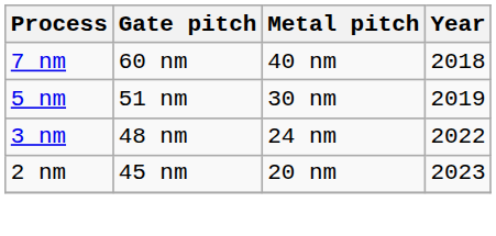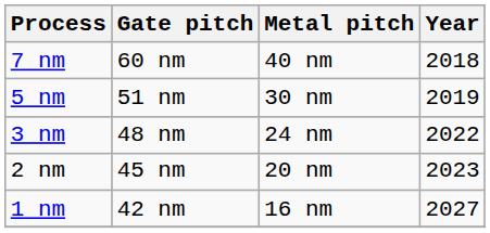 <table class="wikitable">
 <tr>
 <th>Process</th>
 <th>Gate pitch</th>
 <th>Metal pitch</th>
 <th>Year</th>
 </tr>
 <tr>
 <td><a href='#'>7 nm</a></td>
 <td>60 nm</td>
 <td>40 nm</td>
 <td>2018</td>
 </tr>
 <tr>
 <td><a href='#'>5 nm</a></td>
 <td>51 nm</td>
 <td>30 nm</td>
 <td>2019</td>
 </tr>
 <tr>
 <td><a href='#'>3 nm</a></td>
 <td>48 nm</td>
 <td>24 nm</td>
 <td>2022</td>
 </tr>
 <tr>
 <td>2 nm</td>
 <td>45 nm</td>
 <td>20 nm</td>
 <td>2023</td>
 </tr>
 <tr>
+<td><a href='#'>1 nm</a></td>
+<td>42 nm</td>
+<td>16 nm</td>
+<td>2027</td>
+</tr>
+<tr>
 </tr>
 </table>
